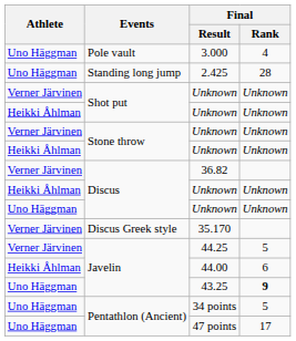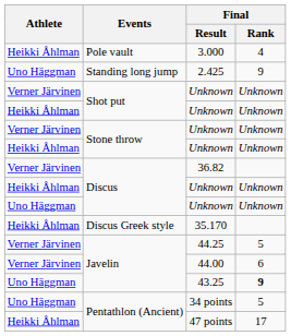 <table class=wikitable style="font-size:90%">
 <tr>
 <th rowspan="2">Athlete</th>
 <th rowspan="2">Events</th>
 <th colspan="2">Final</th>
 </tr>
 <tr>
 <th>Result</th>
 <th>Rank</th>
 </tr>
 <tr>
-<td><a href='#'>Uno Häggman</a></td>
+<td><a href='#'>Heikki Åhlman</a></td>
 <td>Pole vault</td>
 <td align="center">3.000</td>
 <td align="center">4</td>
 </tr>
 <tr>
 <td><a href='#'>Uno Häggman</a></td>
 <td>Standing long jump</td>
 <td align="center">2.425</td>
-<td align="center">28</td>
+<td align="center">9</td>
 </tr>
 <tr>
 <td><a href='#'>Verner Järvinen</a></td>
 <td rowspan=2>Shot put</td>
 <td align="center"><em>Unknown</em></td>
 <td align="center"><em>Unknown</em></td>
 </tr>
 <tr>
 <td><a href='#'>Heikki Åhlman</a></td>
 <td align="center"><em>Unknown</em></td>
 <td align="center"><em>Unknown</em></td>
 </tr>
 <tr>
 <td><a href='#'>Verner Järvinen</a></td>
 <td rowspan=2>Stone throw</td>
 <td align="center"><em>Unknown</em></td>
 <td align="center"><em>Unknown</em></td>
 </tr>
 <tr>
 <td><a href='#'>Heikki Åhlman</a></td>
 <td align="center"><em>Unknown</em></td>
 <td align="center"><em>Unknown</em></td>
 </tr>
 <tr>
 <td><a href='#'>Verner Järvinen</a></td>
 <td rowspan=3>Discus</td>
 <td align="center">36.82</td>
 <td align="center"></td>
 </tr>
 <tr>
 <td><a href='#'>Heikki Åhlman</a></td>
 <td align="center"><em>Unknown</em></td>
 <td align="center"><em>Unknown</em></td>
 </tr>
 <tr>
 <td><a href='#'>Uno Häggman</a></td>
 <td align="center"><em>Unknown</em></td>
 <td align="center"><em>Unknown</em></td>
 </tr>
 <tr>
-<td><a href='#'>Verner Järvinen</a></td>
+<td><a href='#'>Heikki Åhlman</a></td>
 <td>Discus Greek style</td>
 <td align="center">35.170</td>
 <td align="center"></td>
 </tr>
 <tr>
 <td><a href='#'>Verner Järvinen</a></td>
 <td rowspan=3>Javelin</td>
 <td align="center">44.25</td>
 <td align="center">5</td>
 </tr>
 <tr>
-<td><a href='#'>Heikki Åhlman</a></td>
+<td><a href='#'>Verner Järvinen</a></td>
 <td align="center">44.00</td>
 <td align="center">6</td>
 </tr>
 <tr>
 <td><a href='#'>Uno Häggman</a></td>
 <td align="center">43.25</td>
 <td align="center"><strong>9</strong></td>
 </tr>
 <tr>
 <td><a href='#'>Uno Häggman</a></td>
 <td rowspan=2>Pentathlon (Ancient)</td>
 <td align="center">34 points</td>
 <td align="center">5</td>
 </tr>
 <tr>
-<td><a href='#'>Uno Häggman</a></td>
+<td><a href='#'>Heikki Åhlman</a></td>
 <td align="center">47 points</td>
 <td align="center">17</td>
 </tr>
 </table>
